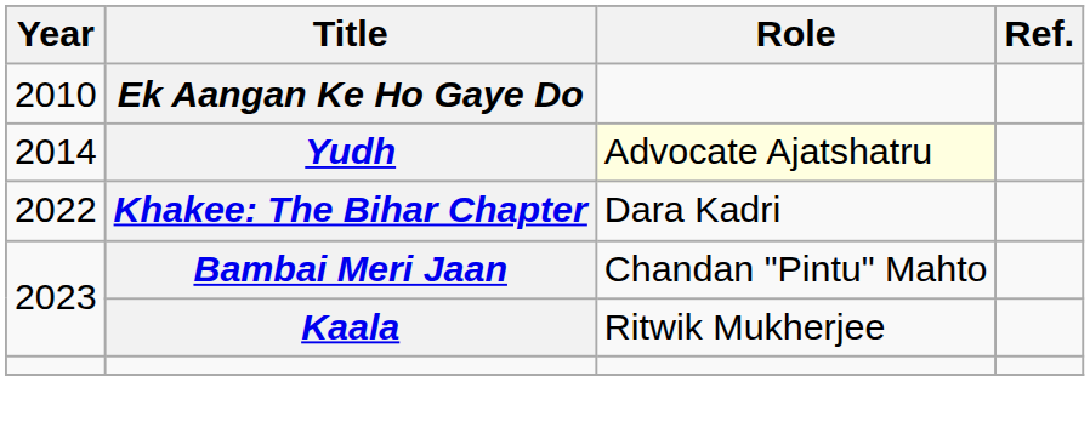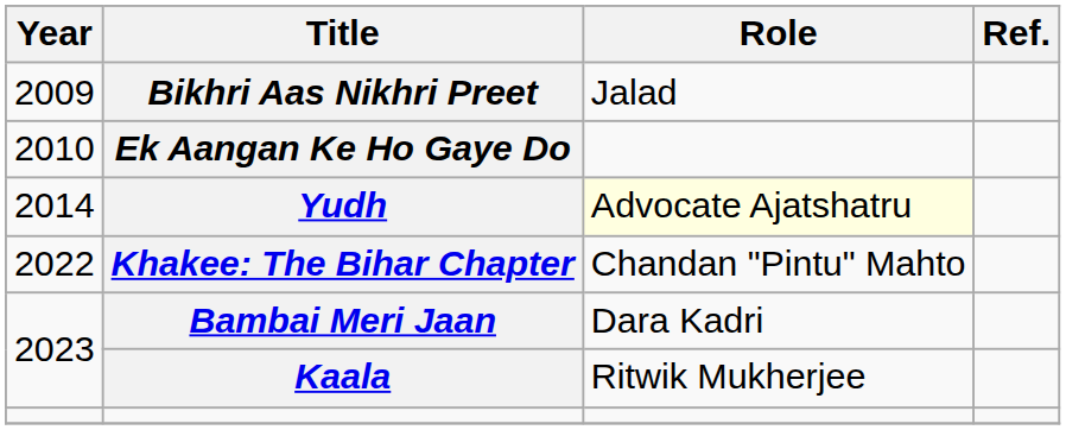 <table class="wikitable sortable plainrowheaders">
 <tr>
 <th>Year</th>
 <th>Title</th>
 <th>Role</th>
 <th class="unsortable">Ref.</th>
+</tr>
+<tr>
+<td>2009</td>
+<th scope="row"><em>Bikhri Aas Nikhri Preet</em></th>
+<td>Jalad</td>
+<td></td>
 </tr>
 <tr>
 <td>2010</td>
 <th scope="row"><em>Ek Aangan Ke Ho Gaye Do </em></th>
 <td></td>
 <td></td>
 </tr>
 <tr>
 <td>2014</td>
 <th scope="row"><em><a href='#'>Yudh</a></em></th>
 <td style="background: lightyellow;">Advocate Ajatshatru</td>
 <td></td>
 </tr>
 <tr>
 <td>2022</td>
 <th scope="row"><em><a href='#'>Khakee: The Bihar Chapter</a></em></th>
-<td>Dara Kadri</td>
+<td>Chandan "Pintu" Mahto</td>
 <td></td>
 </tr>
 <tr>
 <td rowspan="2">2023</td>
 <th scope="row"><em><a href='#'>Bambai Meri Jaan</a></em></th>
-<td>Chandan "Pintu" Mahto</td>
+<td>Dara Kadri</td>
 <td></td>
 </tr>
 <tr>
 <th scope="row"><em><a href='#'>Kaala</a></em></th>
 <td>Ritwik Mukherjee</td>
 <td></td>
 </tr>
 <tr>
 <td></td>
 <td></td>
 <td></td>
 <td></td>
 </tr>
 <tr>
 </tr>
 </table>
